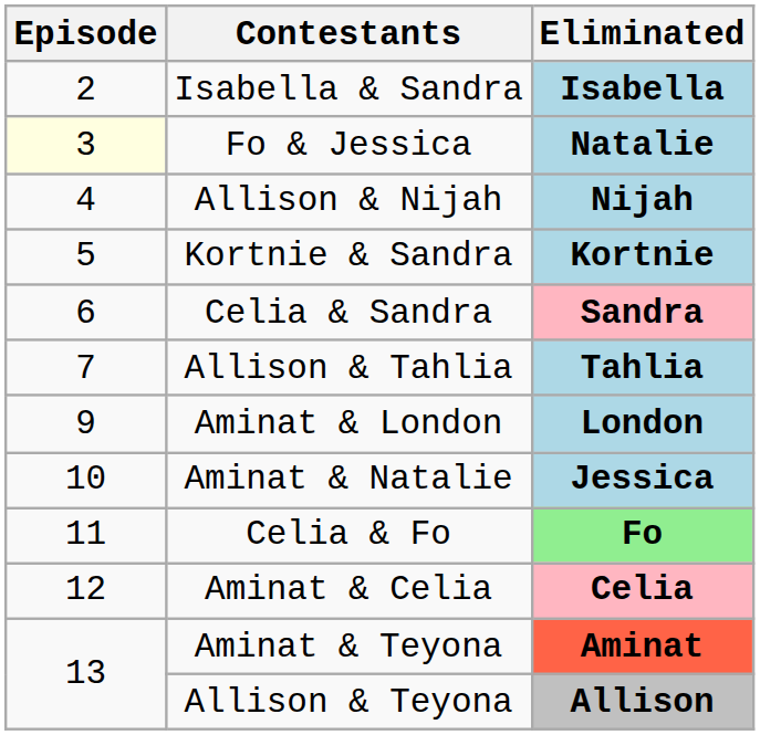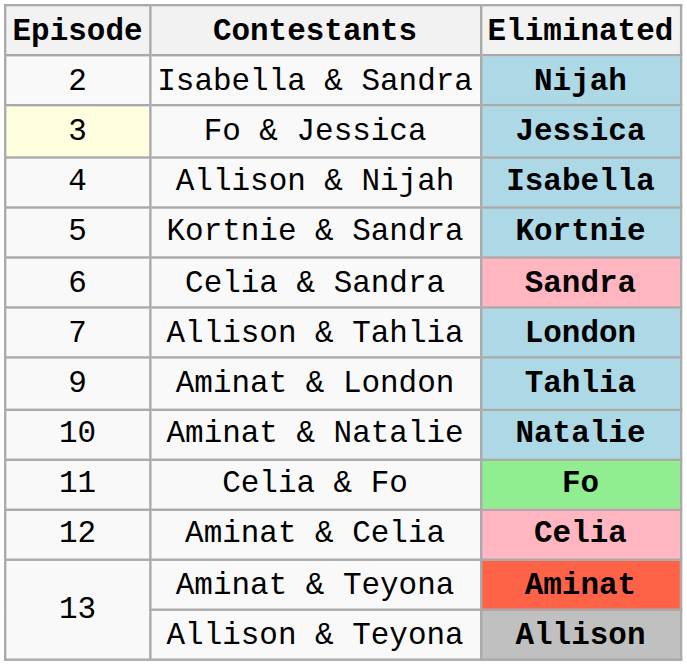 <table class="wikitable" border="2" style="text-align:center">
 <tr>
 <th>Episode</th>
 <th>Contestants</th>
 <th>Eliminated</th>
 </tr>
 <tr>
 <td>2</td>
 <td>Isabella & Sandra</td>
-<td style="background:lightblue"><strong>Isabella</strong></td>
+<td style="background:lightblue"><strong>Nijah</strong></td>
 </tr>
 <tr>
 <td style="background: lightyellow;">3</td>
 <td>Fo & Jessica</td>
-<td style="background:lightblue"><strong>Natalie</strong></td>
+<td style="background:lightblue"><strong>Jessica</strong></td>
 </tr>
 <tr>
 <td>4</td>
 <td>Allison & Nijah</td>
-<td style="background:lightblue"><strong>Nijah</strong></td>
+<td style="background:lightblue"><strong>Isabella</strong></td>
 </tr>
 <tr>
 <td>5</td>
 <td>Kortnie & Sandra</td>
 <td style="background:lightblue"><strong>Kortnie</strong></td>
 </tr>
 <tr>
 <td>6</td>
 <td>Celia & Sandra</td>
 <td style="background: lightpink"><strong>Sandra</strong></td>
 </tr>
 <tr>
 <td>7</td>
 <td>Allison & Tahlia</td>
-<td style="background:lightblue"><strong>Tahlia</strong></td>
+<td style="background:lightblue"><strong>London</strong></td>
 </tr>
 <tr>
 <td>9</td>
 <td>Aminat & London</td>
-<td style="background:lightblue"><strong>London</strong></td>
+<td style="background:lightblue"><strong>Tahlia</strong></td>
 </tr>
 <tr>
 <td>10</td>
 <td>Aminat & Natalie</td>
-<td style="background:lightblue"><strong>Jessica</strong></td>
+<td style="background:lightblue"><strong>Natalie</strong></td>
 </tr>
 <tr>
 <td>11</td>
 <td>Celia & Fo</td>
 <td style="background:lightgreen"><strong>Fo</strong></td>
 </tr>
 <tr>
 <td>12</td>
 <td>Aminat & Celia</td>
 <td style="background: lightpink"><strong>Celia</strong></td>
 </tr>
 <tr>
 <td rowspan="2">13</td>
 <td>Aminat & Teyona</td>
 <td style="background:tomato"><strong>Aminat</strong></td>
 </tr>
 <tr>
 <td>Allison & Teyona</td>
 <td style="background:silver"><strong>Allison</strong></td>
 </tr>
 </table>
